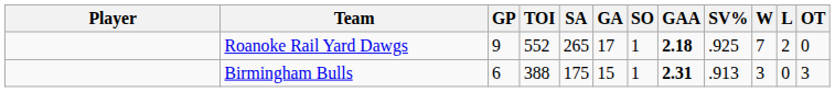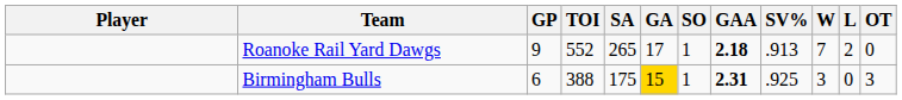 <table class="wikitable sortable">
 <tr>
 <th style="width:12em">Player</th>
 <th style="width:15em">Team</th>
 <th>GP</th>
 <th>TOI</th>
 <th>SA</th>
 <th>GA</th>
 <th>SO</th>
 <th>GAA</th>
 <th>SV%</th>
 <th>W</th>
 <th>L</th>
 <th>OT</th>
 </tr>
 <tr>
 <td></td>
 <td><a href='#'>Roanoke Rail Yard Dawgs</a></td>
 <td>9</td>
 <td>552</td>
 <td>265</td>
 <td>17</td>
 <td>1</td>
 <td><strong>2.18</strong></td>
-<td>.925</td>
+<td>.913</td>
 <td>7</td>
 <td>2</td>
 <td>0</td>
 </tr>
 <tr>
 <td></td>
 <td><a href='#'>Birmingham Bulls</a></td>
 <td>6</td>
 <td>388</td>
 <td>175</td>
-<td>15</td>
+<td style="background: gold;">15</td>
 <td>1</td>
 <td><strong>2.31</strong></td>
-<td>.913</td>
+<td>.925</td>
 <td>3</td>
 <td>0</td>
 <td>3</td>
 </tr>
 </table>
